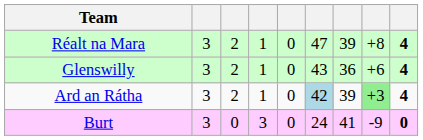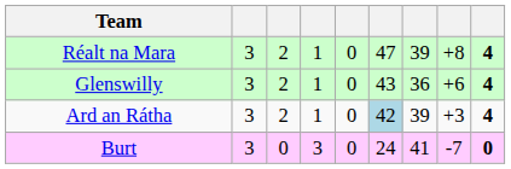 <table class="wikitable" style="text-align:center">
 <tr>
 <th style="width:175px;">Team</th>
 <th width="20"></th>
 <th width="20"></th>
 <th width="20"></th>
 <th width="20"></th>
 <th width="20"></th>
 <th width="20"></th>
 <th width="20"></th>
 <th width="20"></th>
 </tr>
 <tr style="background:#cfc;">
 <td><a href='#'>Réalt na Mara</a></td>
 <td>3</td>
 <td>2</td>
 <td>1</td>
 <td>0</td>
 <td>47</td>
 <td>39</td>
 <td>+8</td>
 <td><strong>4</strong></td>
 </tr>
 <tr style="background:#cfc;">
 <td><a href='#'>Glenswilly</a></td>
 <td>3</td>
 <td>2</td>
 <td>1</td>
 <td>0</td>
 <td>43</td>
 <td>36</td>
 <td>+6</td>
 <td><strong>4</strong></td>
 </tr>
 <tr>
 <td><a href='#'>Ard an Rátha</a></td>
 <td>3</td>
 <td>2</td>
 <td>1</td>
 <td>0</td>
 <td style="background: lightblue;">42</td>
 <td>39</td>
-<td style="background: lightgreen;">+3</td>
+<td>+3</td>
 <td><strong>4</strong></td>
 </tr>
 <tr style="background:#fcf;">
 <td><a href='#'>Burt</a></td>
 <td>3</td>
 <td>0</td>
 <td>3</td>
 <td>0</td>
 <td>24</td>
 <td>41</td>
-<td>-9</td>
+<td>-7</td>
 <td><strong>0</strong></td>
 </tr>
 </table>
